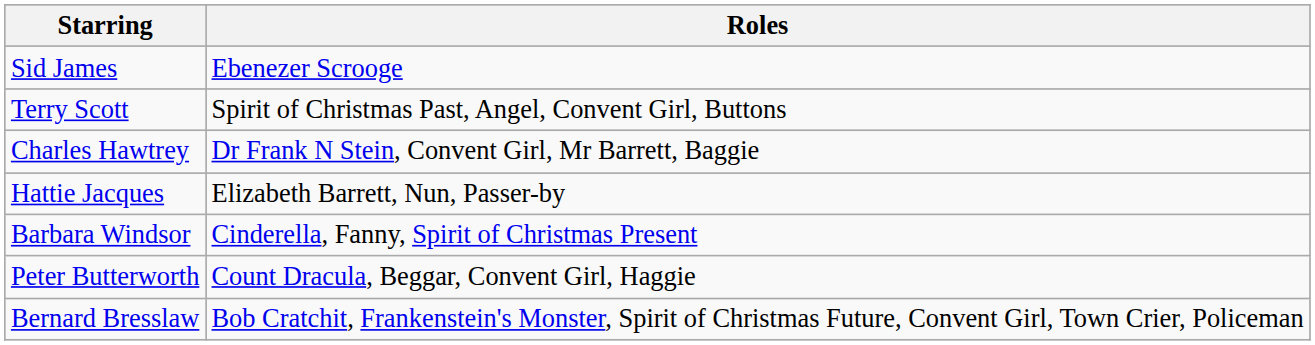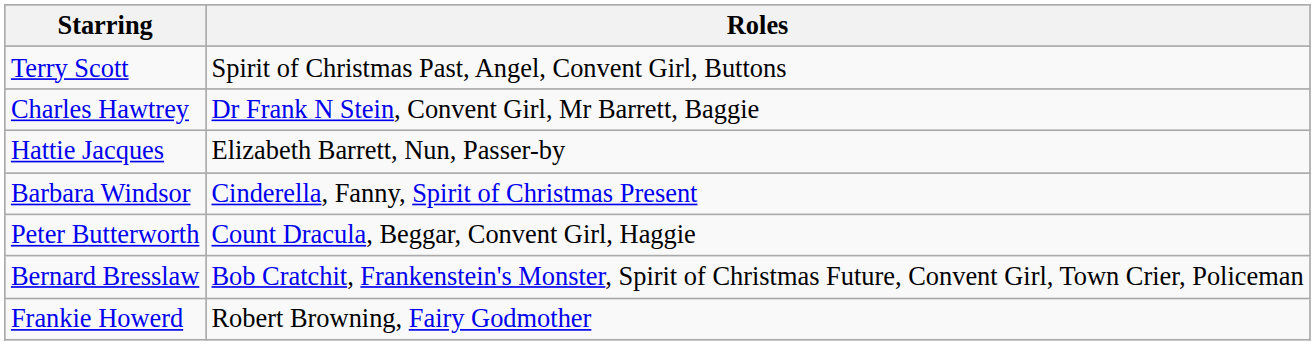 <table class="wikitable">
 <tr>
 <th>Starring</th>
 <th>Roles</th>
-</tr>
-<tr>
-<td><a href='#'>Sid James</a></td>
-<td><a href='#'>Ebenezer Scrooge</a></td>
 </tr>
 <tr>
 <td><a href='#'>Terry Scott</a></td>
 <td>Spirit of Christmas Past, Angel, Convent Girl, Buttons</td>
 </tr>
 <tr>
 <td><a href='#'>Charles Hawtrey</a></td>
 <td><a href='#'>Dr Frank N Stein</a>, Convent Girl, Mr Barrett, Baggie</td>
 </tr>
 <tr>
 <td><a href='#'>Hattie Jacques</a></td>
 <td>Elizabeth Barrett, Nun, Passer-by</td>
 </tr>
 <tr>
 <td><a href='#'>Barbara Windsor</a></td>
 <td><a href='#'>Cinderella</a>, Fanny, <a href='#'>Spirit of Christmas Present</a></td>
 </tr>
 <tr>
 <td><a href='#'>Peter Butterworth</a></td>
 <td><a href='#'>Count Dracula</a>, Beggar, Convent Girl, Haggie</td>
 </tr>
 <tr>
 <td><a href='#'>Bernard Bresslaw</a></td>
 <td><a href='#'>Bob Cratchit</a>, <a href='#'>Frankenstein's Monster</a>, Spirit of Christmas Future, Convent Girl, Town Crier, Policeman</td>
 </tr>
+<tr>
+<td><a href='#'>Frankie Howerd</a></td>
+<td>Robert Browning, <a href='#'>Fairy Godmother</a></td>
+</tr>
 </table>
